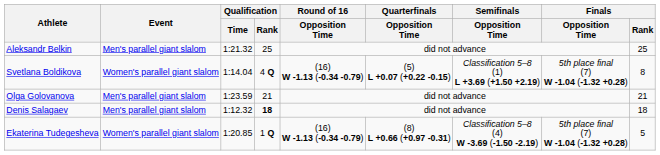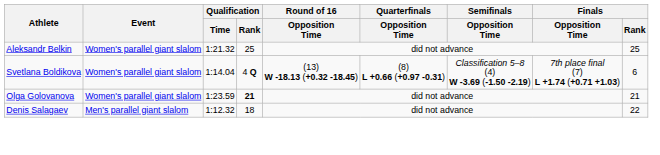 <table class="wikitable" style="font-size:90%">
 <tr>
 <th rowspan="2">Athlete</th>
 <th rowspan="2">Event</th>
 <th colspan="2">Qualification</th>
 <th>Round of 16</th>
 <th>Quarterfinals</th>
 <th>Semifinals</th>
 <th colspan=2>Finals</th>
 </tr>
 <tr>
 <th>Time</th>
 <th>Rank</th>
 <th>Opposition<br>Time</th>
 <th>Opposition<br>Time</th>
 <th>Opposition<br>Time</th>
 <th>Opposition<br>Time</th>
 <th>Rank</th>
 </tr>
 <tr>
 <td><a href='#'>Aleksandr Belkin</a></td>
-<td><a href='#'>Men's parallel giant slalom</a></td>
+<td><a href='#'>Women's parallel giant slalom</a></td>
 <td align="center">1:21.32</td>
 <td align="center">25</td>
 <td colspan=4 align="center">did not advance</td>
 <td align="center">25</td>
 </tr>
 <tr>
 <td><a href='#'>Svetlana Boldikova</a></td>
 <td><a href='#'>Women's parallel giant slalom</a></td>
 <td align="center">1:14.04</td>
 <td align="center">4 <strong>Q</strong></td>
-<td align="center"> (16)<br><strong>W</strong> <strong>-1.13</strong> (<strong>-0.34</strong> <strong>-0.79</strong>)</td>
-<td align="center"> (5)<br><strong>L</strong> <strong>+0.07</strong> (<strong>+0.22</strong> <strong>-0.15</strong>)</td>
-<td align="center"><em>Classification 5–8</em><br> (1)<br><strong>L</strong> <strong>+3.69</strong> (<strong>+1.50</strong> <strong>+2.19</strong>)</td>
-<td align="center"><em>5th place final</em><br> (7)<br><strong>W</strong> <strong>-1.04</strong> (<strong>-1.32</strong> <strong>+0.28</strong>)</td>
-<td align="center">8</td>
+<td align="center"> (13)<br><strong>W</strong> <strong>-18.13</strong> (<strong>+0.32</strong> <strong>-18.45</strong>)</td>
+<td align="center"> (8)<br><strong>L</strong> <strong>+0.66</strong> (<strong>+0.97</strong> <strong>-0.31</strong>)</td>
+<td align="center"><em>Classification 5–8</em><br> (4)<br><strong>W</strong> <strong>-3.69</strong> (<strong>-1.50</strong> <strong>-2.19</strong>)</td>
+<td align="center"><em>7th place final</em><br> (7)<br><strong>L</strong> <strong>+1.74</strong> (<strong>+0.71</strong> <strong>+1.03</strong>)</td>
+<td align="center">6</td>
 </tr>
 <tr>
 <td><a href='#'>Olga Golovanova</a></td>
-<td><a href='#'>Men's parallel giant slalom</a></td>
+<td><a href='#'>Women's parallel giant slalom</a></td>
 <td align="center">1:23.59</td>
-<td align="center">21</td>
+<td align="center"><strong>21</strong></td>
 <td colspan=4 align="center">did not advance</td>
 <td align="center">21</td>
 </tr>
 <tr>
 <td><a href='#'>Denis Salagaev</a></td>
 <td><a href='#'>Men's parallel giant slalom</a></td>
 <td align="center">1:12.32</td>
-<td align="center"><strong>18</strong></td>
+<td align="center">18</td>
 <td colspan=4 align="center">did not advance</td>
-<td align="center">18</td>
-</tr>
-<tr>
-<td><a href='#'>Ekaterina Tudegesheva</a></td>
-<td><a href='#'>Women's parallel giant slalom</a></td>
-<td align="center">1:20.85</td>
-<td align="center">1 <strong>Q</strong></td>
-<td align="center"> (16)<br><strong>W</strong> <strong>-1.13</strong> (<strong>-0.34</strong> <strong>-0.79</strong>)</td>
-<td align="center"> (8)<br><strong>L</strong> <strong>+0.66</strong> (<strong>+0.97</strong> <strong>-0.31</strong>)</td>
-<td align="center"><em>Classification 5–8</em><br> (4)<br><strong>W</strong> <strong>-3.69</strong> (<strong>-1.50</strong> <strong>-2.19</strong>)</td>
-<td align="center"><em>5th place final</em><br> (7)<br><strong>W</strong> <strong>-1.04</strong> (<strong>-1.32</strong> <strong>+0.28</strong>)</td>
-<td align="center">5</td>
+<td align="center">22</td>
 </tr>
 </table>
